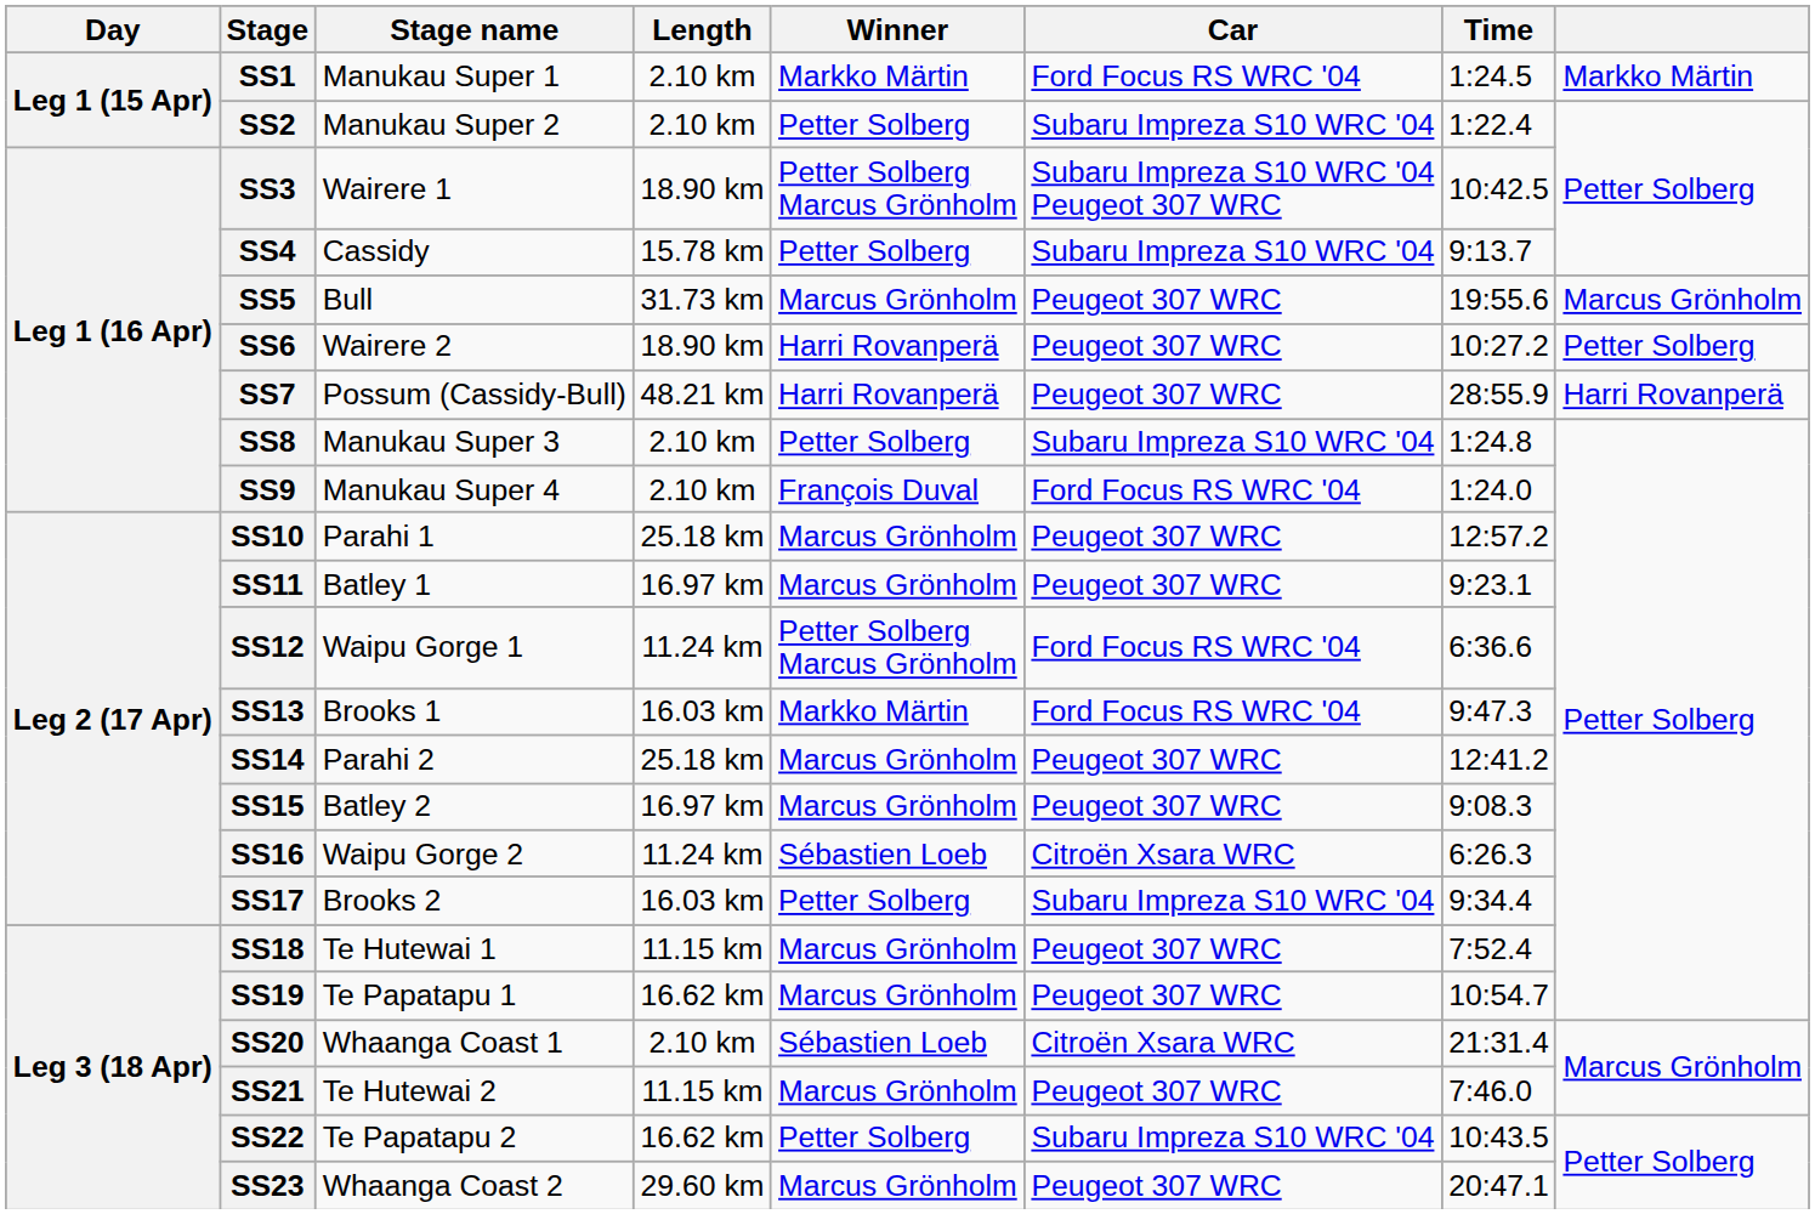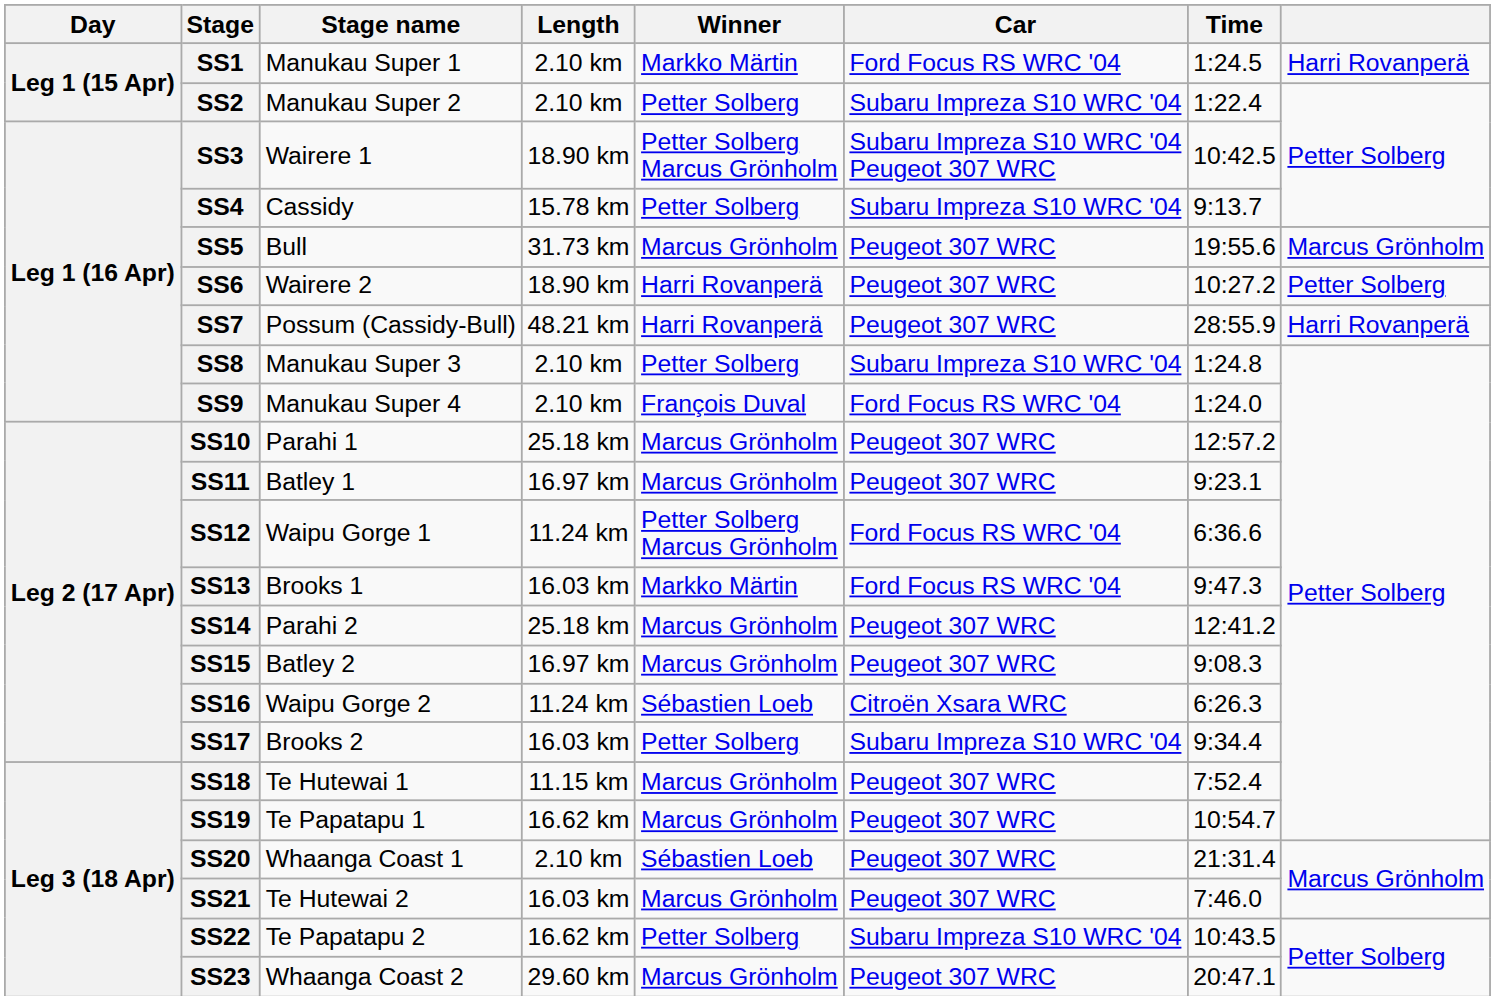 <table class="wikitable" style="font-size: 85%;">
 <tr>
 <th>Day</th>
 <th>Stage</th>
 <th>Stage name</th>
 <th>Length</th>
 <th>Winner</th>
 <th>Car</th>
 <th>Time</th>
 <th></th>
 </tr>
 <tr>
 <th rowspan="2">Leg 1 (15 Apr)</th>
 <th>SS1</th>
 <td>Manukau Super 1</td>
 <td align="center">2.10 km</td>
 <td> <a href='#'>Markko Märtin</a></td>
 <td><a href='#'>Ford Focus RS WRC '04</a></td>
 <td>1:24.5</td>
-<td rowspan="1"> <a href='#'>Markko Märtin</a></td>
+<td rowspan="1"> <a href='#'>Harri Rovanperä</a></td>
 </tr>
 <tr>
 <th>SS2</th>
 <td>Manukau Super 2</td>
 <td align="center">2.10 km</td>
 <td> <a href='#'>Petter Solberg</a></td>
 <td><a href='#'>Subaru Impreza S10 WRC '04</a></td>
 <td>1:22.4</td>
 <td rowspan="3"> <a href='#'>Petter Solberg</a></td>
 </tr>
 <tr>
 <th rowspan="7">Leg 1 (16 Apr)</th>
 <th>SS3</th>
 <td>Wairere 1</td>
 <td align="center">18.90 km</td>
 <td> <a href='#'>Petter Solberg</a><br> <a href='#'>Marcus Grönholm</a></td>
 <td><a href='#'>Subaru Impreza S10 WRC '04</a><br><a href='#'>Peugeot 307 WRC</a></td>
 <td>10:42.5</td>
 </tr>
 <tr>
 <th>SS4</th>
 <td>Cassidy</td>
 <td align="center">15.78 km</td>
 <td> <a href='#'>Petter Solberg</a></td>
 <td><a href='#'>Subaru Impreza S10 WRC '04</a></td>
 <td>9:13.7</td>
 </tr>
 <tr>
 <th>SS5</th>
 <td>Bull</td>
 <td align="center">31.73 km</td>
 <td> <a href='#'>Marcus Grönholm</a></td>
 <td><a href='#'>Peugeot 307 WRC</a></td>
 <td>19:55.6</td>
 <td rowspan="1"> <a href='#'>Marcus Grönholm</a></td>
 </tr>
 <tr>
 <th>SS6</th>
 <td>Wairere 2</td>
 <td align="center">18.90 km</td>
 <td> <a href='#'>Harri Rovanperä</a></td>
 <td><a href='#'>Peugeot 307 WRC</a></td>
 <td>10:27.2</td>
 <td rowspan="1"> <a href='#'>Petter Solberg</a></td>
 </tr>
 <tr>
 <th>SS7</th>
 <td>Possum (Cassidy-Bull)</td>
 <td align="center">48.21 km</td>
 <td> <a href='#'>Harri Rovanperä</a></td>
 <td><a href='#'>Peugeot 307 WRC</a></td>
 <td>28:55.9</td>
 <td rowspan="1"> <a href='#'>Harri Rovanperä</a></td>
 </tr>
 <tr>
 <th>SS8</th>
 <td>Manukau Super 3</td>
 <td align="center">2.10 km</td>
 <td> <a href='#'>Petter Solberg</a></td>
 <td><a href='#'>Subaru Impreza S10 WRC '04</a></td>
 <td>1:24.8</td>
 <td rowspan="12"> <a href='#'>Petter Solberg</a></td>
 </tr>
 <tr>
 <th>SS9</th>
 <td>Manukau Super 4</td>
 <td align="center">2.10 km</td>
 <td> <a href='#'>François Duval</a></td>
 <td><a href='#'>Ford Focus RS WRC '04</a></td>
 <td>1:24.0</td>
 </tr>
 <tr>
 <th rowspan="8">Leg 2 (17 Apr)</th>
 <th>SS10</th>
 <td>Parahi 1</td>
 <td align="center">25.18 km</td>
 <td> <a href='#'>Marcus Grönholm</a></td>
 <td><a href='#'>Peugeot 307 WRC</a></td>
 <td>12:57.2</td>
 </tr>
 <tr>
 <th>SS11</th>
 <td>Batley 1</td>
 <td align="center">16.97 km</td>
 <td> <a href='#'>Marcus Grönholm</a></td>
 <td><a href='#'>Peugeot 307 WRC</a></td>
 <td>9:23.1</td>
 </tr>
 <tr>
 <th>SS12</th>
 <td>Waipu Gorge 1</td>
 <td align="center">11.24 km</td>
 <td> <a href='#'>Petter Solberg</a><br> <a href='#'>Marcus Grönholm</a></td>
 <td><a href='#'>Ford Focus RS WRC '04</a></td>
 <td>6:36.6</td>
 </tr>
 <tr>
 <th>SS13</th>
 <td>Brooks 1</td>
 <td align="center">16.03 km</td>
 <td> <a href='#'>Markko Märtin</a></td>
 <td><a href='#'>Ford Focus RS WRC '04</a></td>
 <td>9:47.3</td>
 </tr>
 <tr>
 <th>SS14</th>
 <td>Parahi 2</td>
 <td align="center">25.18 km</td>
 <td> <a href='#'>Marcus Grönholm</a></td>
 <td><a href='#'>Peugeot 307 WRC</a></td>
 <td>12:41.2</td>
 </tr>
 <tr>
 <th>SS15</th>
 <td>Batley 2</td>
 <td align="center">16.97 km</td>
 <td> <a href='#'>Marcus Grönholm</a></td>
 <td><a href='#'>Peugeot 307 WRC</a></td>
 <td>9:08.3</td>
 </tr>
 <tr>
 <th>SS16</th>
 <td>Waipu Gorge 2</td>
 <td align="center">11.24 km</td>
 <td> <a href='#'>Sébastien Loeb</a></td>
 <td><a href='#'>Citroën Xsara WRC</a></td>
 <td>6:26.3</td>
 </tr>
 <tr>
 <th>SS17</th>
 <td>Brooks 2</td>
 <td align="center">16.03 km</td>
 <td> <a href='#'>Petter Solberg</a></td>
 <td><a href='#'>Subaru Impreza S10 WRC '04</a></td>
 <td>9:34.4</td>
 </tr>
 <tr>
 <th rowspan="6">Leg 3 (18 Apr)</th>
 <th>SS18</th>
 <td>Te Hutewai 1</td>
 <td align="center">11.15 km</td>
 <td> <a href='#'>Marcus Grönholm</a></td>
 <td><a href='#'>Peugeot 307 WRC</a></td>
 <td>7:52.4</td>
 </tr>
 <tr>
 <th>SS19</th>
 <td>Te Papatapu 1</td>
 <td align="center">16.62 km</td>
 <td> <a href='#'>Marcus Grönholm</a></td>
 <td><a href='#'>Peugeot 307 WRC</a></td>
 <td>10:54.7</td>
 </tr>
 <tr>
 <th>SS20</th>
 <td>Whaanga Coast 1</td>
 <td align="center">2.10 km</td>
 <td> <a href='#'>Sébastien Loeb</a></td>
-<td><a href='#'>Citroën Xsara WRC</a></td>
+<td><a href='#'>Peugeot 307 WRC</a></td>
 <td>21:31.4</td>
 <td rowspan="2"> <a href='#'>Marcus Grönholm</a></td>
 </tr>
 <tr>
 <th>SS21</th>
 <td>Te Hutewai 2</td>
-<td align="center">11.15 km</td>
+<td align="center">16.03 km</td>
 <td> <a href='#'>Marcus Grönholm</a></td>
 <td><a href='#'>Peugeot 307 WRC</a></td>
 <td>7:46.0</td>
 </tr>
 <tr>
 <th>SS22</th>
 <td>Te Papatapu 2</td>
 <td align="center">16.62 km</td>
 <td> <a href='#'>Petter Solberg</a></td>
 <td><a href='#'>Subaru Impreza S10 WRC '04</a></td>
 <td>10:43.5</td>
 <td rowspan="2"> <a href='#'>Petter Solberg</a></td>
 </tr>
 <tr>
 <th>SS23</th>
 <td>Whaanga Coast 2</td>
 <td align="center">29.60 km</td>
 <td> <a href='#'>Marcus Grönholm</a></td>
 <td><a href='#'>Peugeot 307 WRC</a></td>
 <td>20:47.1</td>
 </tr>
 <tr>
 </tr>
 </table>
